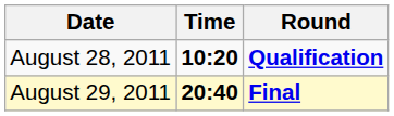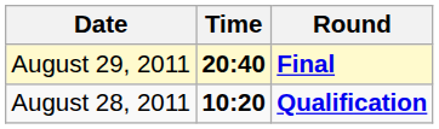 <table class="wikitable">
 <tr>
 <th>Date</th>
 <th>Time</th>
 <th>Round</th>
 </tr>
+<tr style=background:lemonchiffon>
+<td>August 29, 2011</td>
+<td><strong>20:40</strong></td>
+<td><strong><a href='#'>Final</a></strong></td>
+</tr>
 <tr>
 <td>August 28, 2011</td>
 <td><strong>10:20</strong></td>
 <td><strong><a href='#'>Qualification</a></strong></td>
 </tr>
-<tr style=background:lemonchiffon>
-<td>August 29, 2011</td>
-<td><strong>20:40</strong></td>
-<td><strong><a href='#'>Final</a></strong></td>
-</tr>
 </table>
